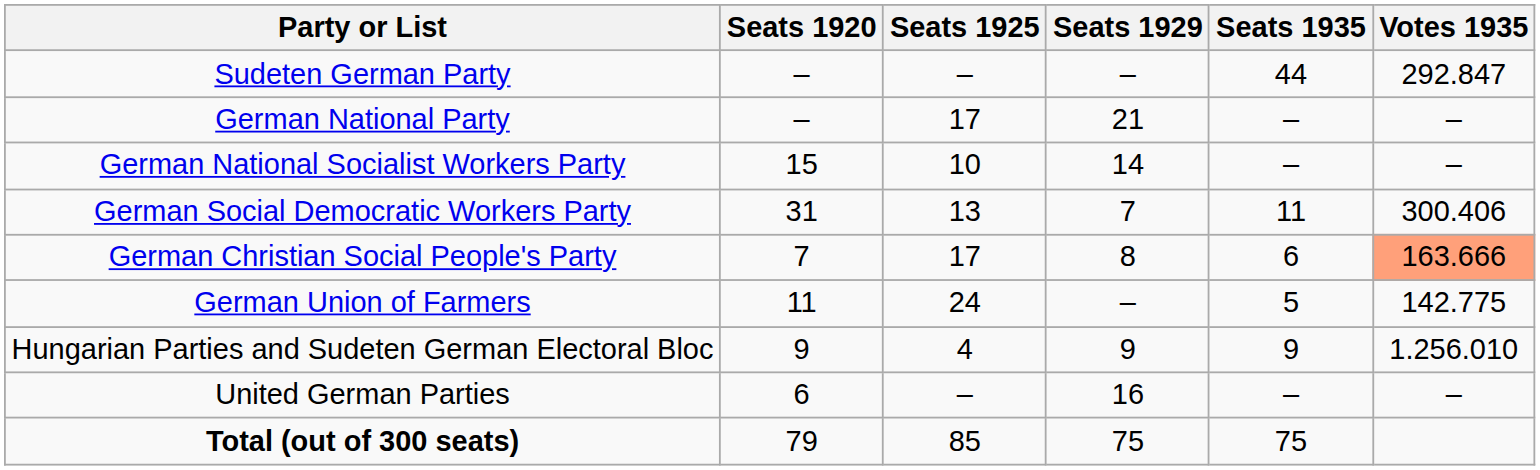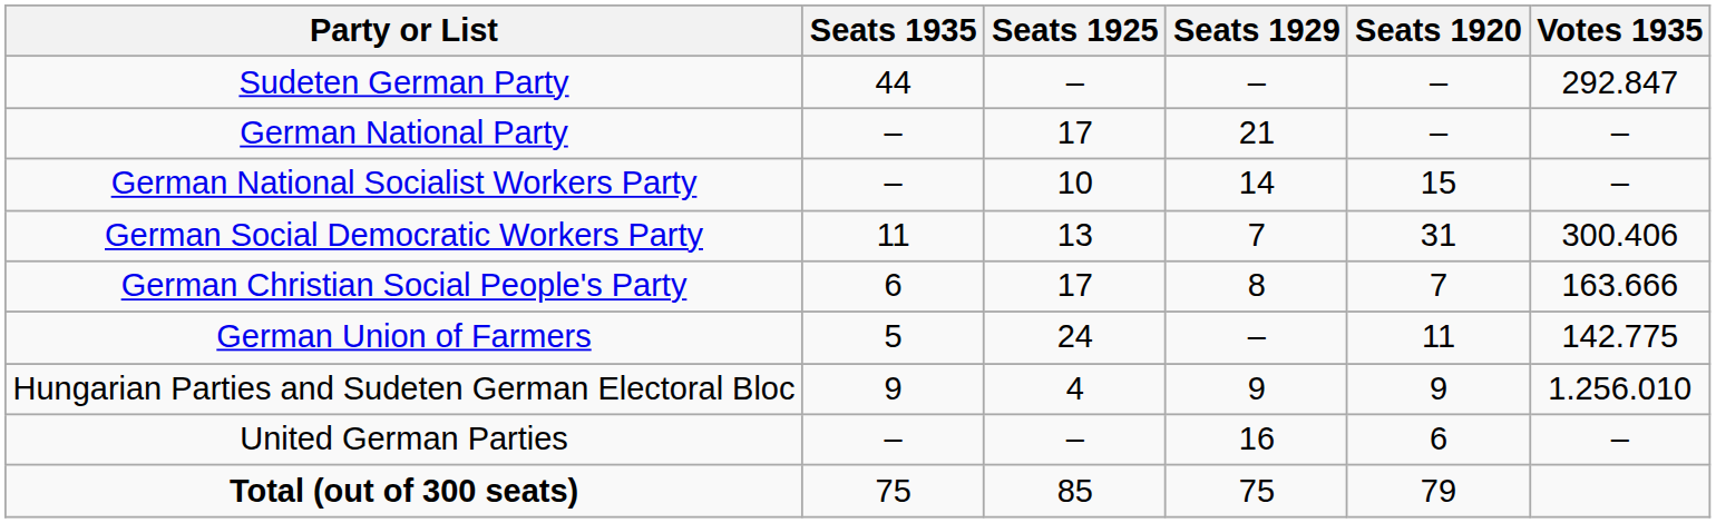 <table class="wikitable">
 <tr>
 <th>Party or List</th>
-<th>Seats 1920</th>
+<th>Seats 1935</th>
 <th>Seats 1925</th>
 <th>Seats 1929</th>
-<th>Seats 1935</th>
+<th>Seats 1920</th>
 <th>Votes 1935</th>
 </tr>
 <tr align="center">
 <td><a href='#'>Sudeten German Party</a></td>
+<td>44</td>
 <td>–</td>
 <td>–</td>
 <td>–</td>
-<td>44</td>
 <td>292.847</td>
 </tr>
 <tr align="center">
 <td><a href='#'>German National Party</a></td>
 <td>–</td>
 <td>17</td>
 <td>21</td>
 <td>–</td>
 <td>–</td>
 </tr>
 <tr align="center">
 <td><a href='#'>German National Socialist Workers Party</a></td>
-<td>15</td>
+<td>–</td>
 <td>10</td>
 <td>14</td>
-<td>–</td>
+<td>15</td>
 <td>–</td>
 </tr>
 <tr align="center">
 <td><a href='#'>German Social Democratic Workers Party</a></td>
-<td>31</td>
+<td>11</td>
 <td>13</td>
 <td>7</td>
-<td>11</td>
+<td>31</td>
 <td>300.406</td>
 </tr>
 <tr align="center">
 <td><a href='#'>German Christian Social People's Party</a></td>
-<td>7</td>
+<td>6</td>
 <td>17</td>
 <td>8</td>
-<td>6</td>
-<td style="background: lightsalmon;">163.666</td>
+<td>7</td>
+<td>163.666</td>
 </tr>
 <tr align="center">
 <td><a href='#'>German Union of Farmers</a></td>
-<td>11</td>
+<td>5</td>
 <td>24</td>
 <td>–</td>
-<td>5</td>
+<td>11</td>
 <td>142.775</td>
 </tr>
 <tr align="center">
 <td>Hungarian Parties and Sudeten German Electoral Bloc</td>
 <td>9</td>
 <td>4</td>
 <td>9</td>
 <td>9</td>
 <td>1.256.010</td>
 </tr>
 <tr align="center">
 <td>United German Parties</td>
-<td>6</td>
+<td>–</td>
 <td>–</td>
 <td>16</td>
-<td>–</td>
+<td>6</td>
 <td>–</td>
 </tr>
 <tr align="center">
 <td><strong>Total (out of 300 seats)</strong></td>
-<td>79</td>
+<td>75</td>
 <td>85</td>
 <td>75</td>
-<td>75</td>
+<td>79</td>
 <td></td>
 </tr>
 </table>
